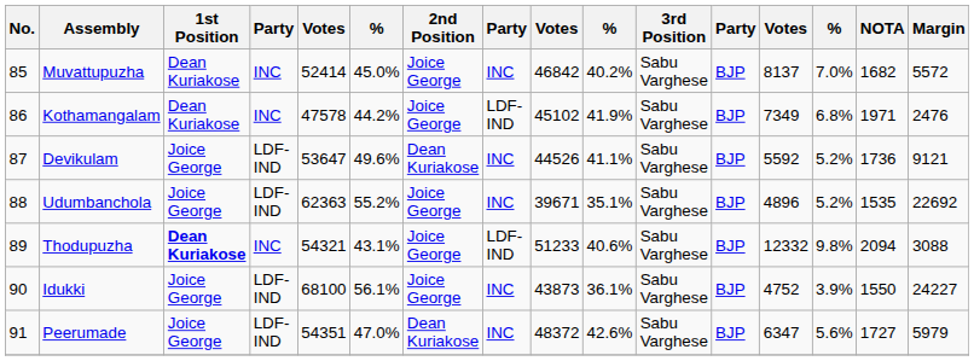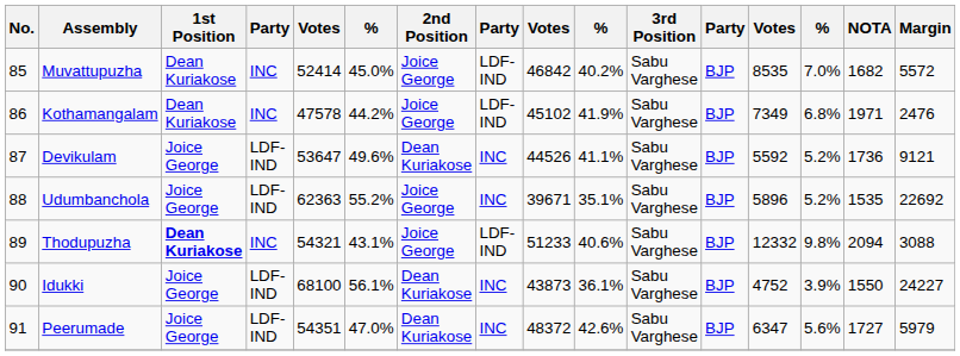 <table class="wikitable sortable" style="font-size: 95%;">
 <tr>
 <th>No.</th>
 <th>Assembly</th>
 <th>1st Position</th>
 <th>Party</th>
 <th>Votes</th>
 <th>%</th>
 <th>2nd Position</th>
 <th>Party</th>
 <th>Votes</th>
 <th>%</th>
 <th>3rd Position</th>
 <th>Party</th>
 <th>Votes</th>
 <th>%</th>
 <th>NOTA</th>
 <th>Margin</th>
 </tr>
 <tr>
 <td>85</td>
 <td><a href='#'>Muvattupuzha</a></td>
 <td><a href='#'>Dean Kuriakose</a></td>
 <td><a href='#'>INC</a></td>
 <td>52414</td>
 <td>45.0%</td>
 <td><a href='#'>Joice George</a></td>
-<td><a href='#'>INC</a></td>
+<td>LDF-IND</td>
 <td>46842</td>
 <td>40.2%</td>
 <td>Sabu Varghese</td>
 <td><a href='#'>BJP</a></td>
-<td>8137</td>
+<td>8535</td>
 <td>7.0%</td>
 <td>1682</td>
 <td>5572</td>
 </tr>
 <tr>
 <td>86</td>
 <td><a href='#'>Kothamangalam</a></td>
 <td><a href='#'>Dean Kuriakose</a></td>
 <td><a href='#'>INC</a></td>
 <td>47578</td>
 <td>44.2%</td>
 <td><a href='#'>Joice George</a></td>
 <td>LDF-IND</td>
 <td>45102</td>
 <td>41.9%</td>
 <td>Sabu Varghese</td>
 <td><a href='#'>BJP</a></td>
 <td>7349</td>
 <td>6.8%</td>
 <td>1971</td>
 <td>2476</td>
 </tr>
 <tr>
 <td>87</td>
 <td><a href='#'>Devikulam</a></td>
 <td><a href='#'>Joice George</a></td>
 <td>LDF-IND</td>
 <td>53647</td>
 <td>49.6%</td>
 <td><a href='#'>Dean Kuriakose</a></td>
 <td><a href='#'>INC</a></td>
 <td>44526</td>
 <td>41.1%</td>
 <td>Sabu Varghese</td>
 <td><a href='#'>BJP</a></td>
 <td>5592</td>
 <td>5.2%</td>
 <td>1736</td>
 <td>9121</td>
 </tr>
 <tr>
 <td>88</td>
 <td><a href='#'>Udumbanchola</a></td>
 <td><a href='#'>Joice George</a></td>
 <td>LDF-IND</td>
 <td>62363</td>
 <td>55.2%</td>
 <td><a href='#'>Joice George</a></td>
 <td><a href='#'>INC</a></td>
 <td>39671</td>
 <td>35.1%</td>
 <td>Sabu Varghese</td>
 <td><a href='#'>BJP</a></td>
-<td>4896</td>
+<td>5896</td>
 <td>5.2%</td>
 <td>1535</td>
 <td>22692</td>
 </tr>
 <tr>
 <td>89</td>
 <td><a href='#'>Thodupuzha</a></td>
 <td><strong><a href='#'>Dean Kuriakose</a></strong></td>
 <td><a href='#'>INC</a></td>
 <td>54321</td>
 <td>43.1%</td>
 <td><a href='#'>Joice George</a></td>
 <td>LDF-IND</td>
 <td>51233</td>
 <td>40.6%</td>
 <td>Sabu Varghese</td>
 <td><a href='#'>BJP</a></td>
 <td>12332</td>
 <td>9.8%</td>
 <td>2094</td>
 <td>3088</td>
 </tr>
 <tr>
 <td>90</td>
 <td><a href='#'>Idukki</a></td>
 <td><a href='#'>Joice George</a></td>
 <td>LDF-IND</td>
 <td>68100</td>
 <td>56.1%</td>
-<td><a href='#'>Joice George</a></td>
+<td><a href='#'>Dean Kuriakose</a></td>
 <td><a href='#'>INC</a></td>
 <td>43873</td>
 <td>36.1%</td>
 <td>Sabu Varghese</td>
 <td><a href='#'>BJP</a></td>
 <td>4752</td>
 <td>3.9%</td>
 <td>1550</td>
 <td>24227</td>
 </tr>
 <tr>
 <td>91</td>
 <td><a href='#'>Peerumade</a></td>
 <td><a href='#'>Joice George</a></td>
 <td>LDF-IND</td>
 <td>54351</td>
 <td>47.0%</td>
 <td><a href='#'>Dean Kuriakose</a></td>
 <td><a href='#'>INC</a></td>
 <td>48372</td>
 <td>42.6%</td>
 <td>Sabu Varghese</td>
 <td><a href='#'>BJP</a></td>
 <td>6347</td>
 <td>5.6%</td>
 <td>1727</td>
 <td>5979</td>
 </tr>
 <tr>
 </tr>
 <tr>
 </tr>
 </table>
